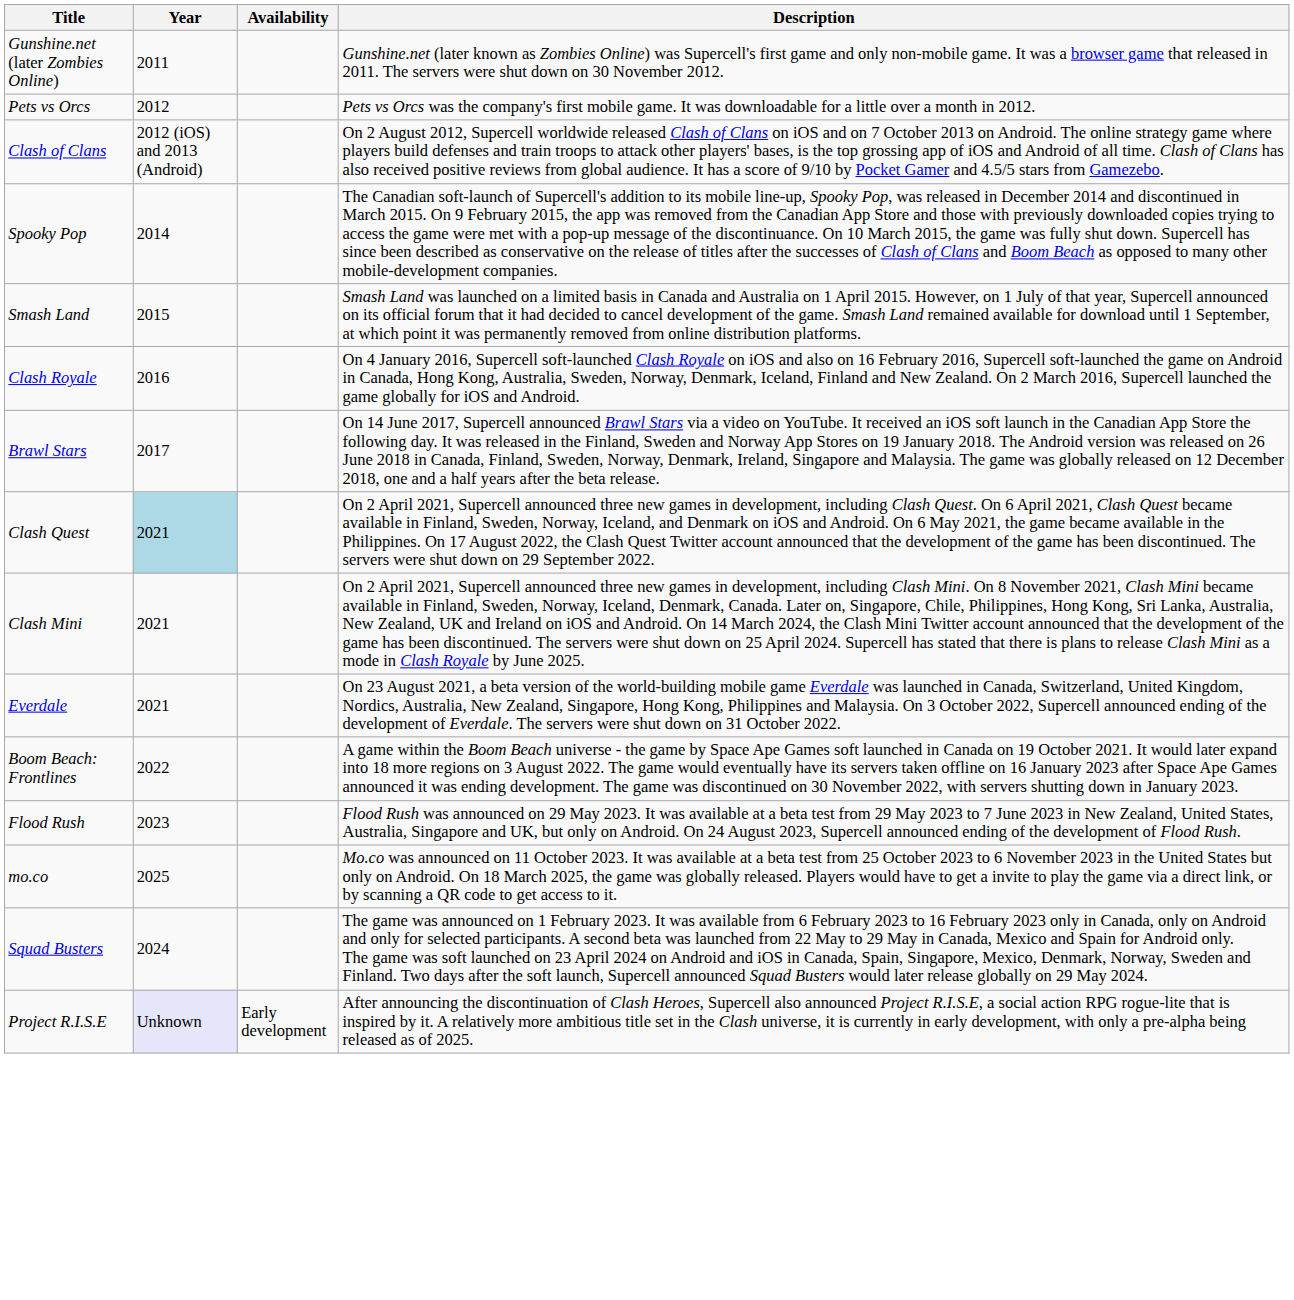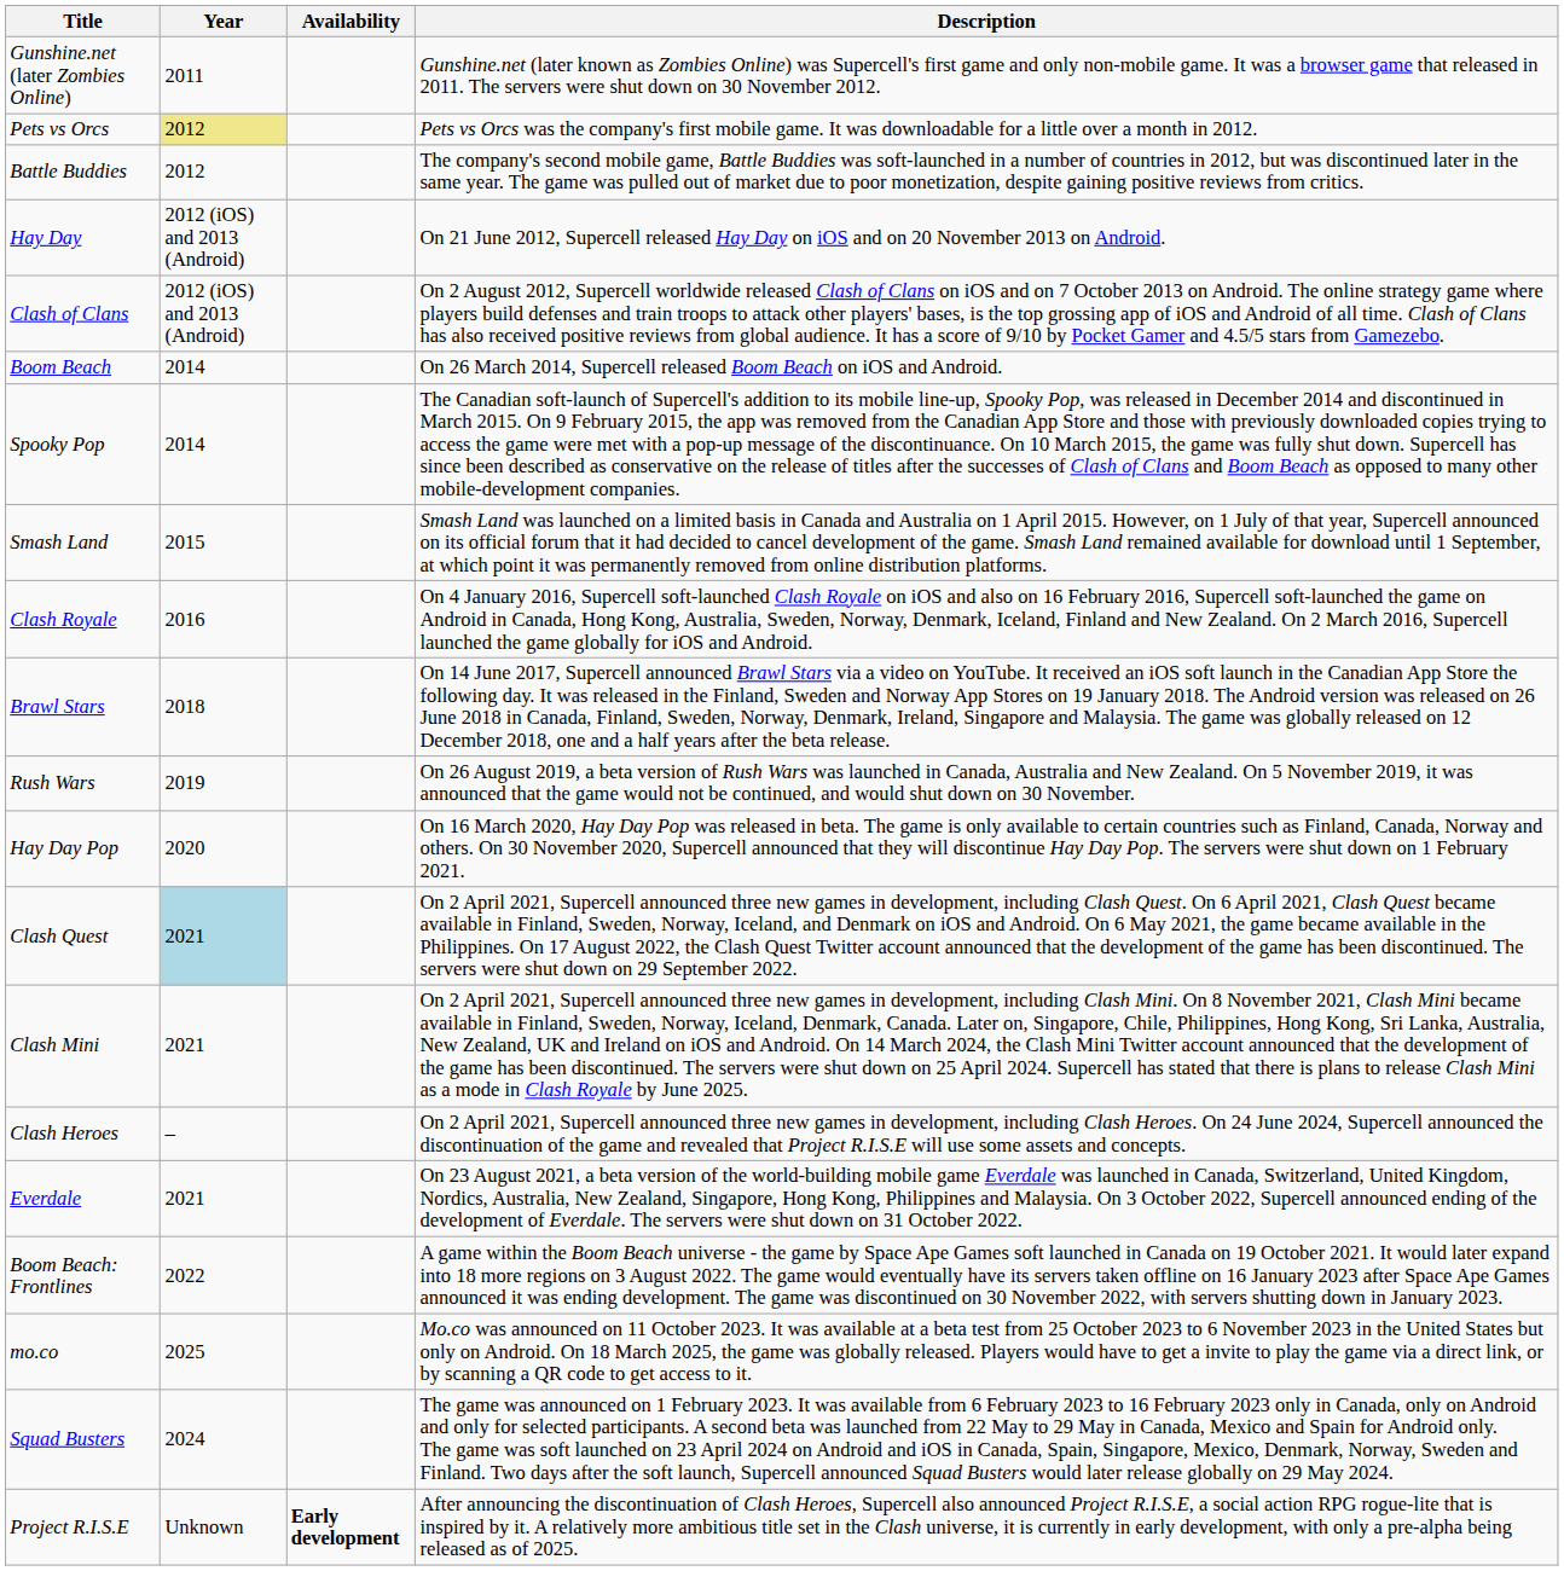 <table class="wikitable sortable">
 <tr>
 <th scope="col">Title</th>
 <th scope="col">Year</th>
 <th scope="col">Availability</th>
 <th scope="col">Description</th>
 </tr>
 <tr>
 <td><em>Gunshine.net</em> (later <em>Zombies Online</em>)</td>
 <td>2011</td>
 <td></td>
 <td><em>Gunshine.net</em> (later known as <em>Zombies Online</em>) was Supercell's first game and only non-mobile game. It was a <a href='#'>browser game</a> that released in 2011. The servers were shut down on 30 November 2012.</td>
 </tr>
 <tr>
 <td><em>Pets vs Orcs</em></td>
+<td style="background: khaki;">2012</td>
+<td></td>
+<td><em>Pets vs Orcs</em> was the company's first mobile game. It was downloadable for a little over a month in 2012.</td>
+</tr>
+<tr>
+<td><em>Battle Buddies</em></td>
 <td>2012</td>
 <td></td>
-<td><em>Pets vs Orcs</em> was the company's first mobile game. It was downloadable for a little over a month in 2012.</td>
+<td>The company's second mobile game, <em>Battle Buddies</em> was soft-launched in a number of countries in 2012, but was discontinued later in the same year. The game was pulled out of market due to poor monetization, despite gaining positive reviews from critics.</td>
+</tr>
+<tr>
+<td><em><a href='#'>Hay Day</a></em></td>
+<td>2012 (iOS) and 2013 (Android)</td>
+<td></td>
+<td>On 21 June 2012, Supercell released <em><a href='#'>Hay Day</a></em> on <a href='#'>iOS</a> and on 20 November 2013 on <a href='#'>Android</a>.</td>
 </tr>
 <tr>
 <td><em><a href='#'>Clash of Clans</a></em></td>
 <td>2012 (iOS) and 2013 (Android)</td>
 <td></td>
 <td>On 2 August 2012, Supercell worldwide released <em><a href='#'>Clash of Clans</a></em> on iOS and on 7 October 2013 on Android. The online strategy game where players build defenses and train troops to attack other players' bases, is the top grossing app of iOS and Android of all time. <em>Clash of Clans</em> has also received positive reviews from global audience. It has a score of 9/10 by <a href='#'>Pocket Gamer</a> and 4.5/5 stars from <a href='#'>Gamezebo</a>.</td>
+</tr>
+<tr>
+<td><em><a href='#'>Boom Beach</a></em></td>
+<td>2014</td>
+<td></td>
+<td>On 26 March 2014, Supercell released <em><a href='#'>Boom Beach</a></em> on iOS and Android.</td>
 </tr>
 <tr>
 <td><em>Spooky Pop</em></td>
 <td>2014</td>
 <td></td>
 <td>The Canadian soft-launch of Supercell's addition to its mobile line-up, <em>Spooky Pop</em>, was released in December 2014 and discontinued in March 2015. On 9 February 2015, the app was removed from the Canadian App Store and those with previously downloaded copies trying to access the game were met with a pop-up message of the discontinuance. On 10 March 2015, the game was fully shut down. Supercell has since been described as conservative on the release of titles after the successes of <em><a href='#'>Clash of Clans</a></em> and <em><a href='#'>Boom Beach</a></em> as opposed to many other mobile-development companies.</td>
 </tr>
 <tr>
 <td><em>Smash Land</em></td>
 <td>2015</td>
 <td></td>
 <td><em>Smash Land</em> was launched on a limited basis in Canada and Australia on 1 April 2015. However, on 1 July of that year, Supercell announced on its official forum that it had decided to cancel development of the game. <em>Smash Land</em> remained available for download until 1 September, at which point it was permanently removed from online distribution platforms.</td>
 </tr>
 <tr>
 <td><em><a href='#'>Clash Royale</a></em></td>
 <td>2016</td>
 <td></td>
 <td>On 4 January 2016, Supercell soft-launched <em><a href='#'>Clash Royale</a></em> on iOS and also on 16 February 2016, Supercell soft-launched the game on Android in Canada, Hong Kong, Australia, Sweden, Norway, Denmark, Iceland, Finland and New Zealand. On 2 March 2016, Supercell launched the game globally for iOS and Android.</td>
 </tr>
 <tr>
 <td><em><a href='#'>Brawl Stars</a></em></td>
-<td>2017</td>
+<td>2018</td>
 <td></td>
 <td>On 14 June 2017, Supercell announced <em><a href='#'>Brawl Stars</a></em> via a video on YouTube. It received an iOS soft launch in the Canadian App Store the following day. It was released in the Finland, Sweden and Norway App Stores on 19 January 2018. The Android version was released on 26 June 2018 in Canada, Finland, Sweden, Norway, Denmark, Ireland, Singapore and Malaysia. The game was globally released on 12 December 2018, one and a half years after the beta release.</td>
+</tr>
+<tr>
+<td><em>Rush Wars</em></td>
+<td>2019</td>
+<td></td>
+<td>On 26 August 2019, a beta version of <em>Rush Wars</em> was launched in Canada, Australia and New Zealand. On 5 November 2019, it was announced that the game would not be continued, and would shut down on 30 November.</td>
+</tr>
+<tr>
+<td><em>Hay Day Pop</em></td>
+<td>2020</td>
+<td></td>
+<td>On 16 March 2020, <em>Hay Day Pop</em> was released in beta. The game is only available to certain countries such as Finland, Canada, Norway and others. On 30 November 2020, Supercell announced that they will discontinue <em>Hay Day Pop</em>. The servers were shut down on 1 February 2021.</td>
 </tr>
 <tr>
 <td><em>Clash Quest</em></td>
 <td style="background: lightblue;">2021</td>
 <td></td>
 <td>On 2 April 2021, Supercell announced three new games in development, including <em>Clash Quest</em>. On 6 April 2021, <em>Clash Quest</em> became available in Finland, Sweden, Norway, Iceland, and Denmark on iOS and Android. On 6 May 2021, the game became available in the Philippines. On 17 August 2022, the Clash Quest Twitter account announced that the development of the game has been discontinued. The servers were shut down on 29 September 2022.</td>
 </tr>
 <tr>
 <td><em>Clash Mini</em></td>
 <td>2021</td>
 <td></td>
 <td>On 2 April 2021, Supercell announced three new games in development, including <em>Clash Mini</em>. On 8 November 2021, <em>Clash Mini</em> became available in Finland, Sweden, Norway, Iceland, Denmark, Canada. Later on, Singapore, Chile, Philippines, Hong Kong, Sri Lanka, Australia, New Zealand, UK and Ireland on iOS and Android. On 14 March 2024, the Clash Mini Twitter account announced that the development of the game has been discontinued. The servers were shut down on 25 April 2024. Supercell has stated that there is plans to release <em>Clash Mini</em> as a mode in <em><a href='#'>Clash Royale</a></em> by June 2025.</td>
 </tr>
 <tr>
+<td><em>Clash Heroes</em></td>
+<td>–</td>
+<td></td>
+<td>On 2 April 2021, Supercell announced three new games in development, including <em>Clash Heroes</em>. On 24 June 2024, Supercell announced the discontinuation of the game and revealed that <em>Project R.I.S.E</em> will use some assets and concepts.</td>
+</tr>
+<tr>
 <td><em><a href='#'>Everdale</a></em></td>
 <td>2021</td>
 <td></td>
 <td>On 23 August 2021, a beta version of the world-building mobile game <em><a href='#'>Everdale</a></em> was launched in Canada, Switzerland, United Kingdom, Nordics, Australia, New Zealand, Singapore, Hong Kong, Philippines and Malaysia. On 3 October 2022, Supercell announced ending of the development of <em>Everdale</em>. The servers were shut down on 31 October 2022.</td>
 </tr>
 <tr>
 <td><em>Boom Beach: Frontlines</em></td>
 <td>2022</td>
 <td></td>
 <td>A game within the <em>Boom Beach</em> universe - the game by Space Ape Games soft launched in Canada on 19 October 2021. It would later expand into 18 more regions on 3 August 2022. The game would eventually have its servers taken offline on 16 January 2023 after Space Ape Games announced it was ending development. The game was discontinued on 30 November 2022, with servers shutting down in January 2023.</td>
-</tr>
-<tr>
-<td><em>Flood Rush</em></td>
-<td>2023</td>
-<td></td>
-<td><em>Flood Rush</em> was announced on 29 May 2023. It was available at a beta test from 29 May 2023 to 7 June 2023 in New Zealand, United States, Australia, Singapore and UK, but only on Android. On 24 August 2023, Supercell announced ending of the development of <em>Flood Rush</em>.</td>
 </tr>
 <tr>
 <td><em>mo.co</em></td>
 <td>2025</td>
 <td></td>
 <td><em>Mo.co</em> was announced on 11 October 2023. It was available at a beta test from 25 October 2023 to 6 November 2023 in the United States but only on Android. On 18 March 2025, the game was globally released. Players would have to get a invite to play the game via a direct link, or by scanning a QR code to get access to it.</td>
 </tr>
 <tr>
 <td><em><a href='#'>Squad Busters</a></em></td>
 <td>2024</td>
 <td></td>
 <td>The game was announced on 1 February 2023. It was available from 6 February 2023 to 16 February 2023 only in Canada, only on Android and only for selected participants. A second beta was launched from 22 May to 29 May in Canada, Mexico and Spain for Android only.<br>The game was soft launched on 23 April 2024 on Android and iOS in Canada, Spain, Singapore, Mexico, Denmark, Norway, Sweden and Finland. Two days after the soft launch, Supercell announced <em>Squad Busters</em> would later release globally on 29 May 2024.</td>
 </tr>
 <tr>
 <td><em>Project R.I.S.E</em></td>
-<td style="background: lavender;">Unknown</td>
-<td>Early development</td>
+<td>Unknown</td>
+<td><strong>Early development</strong></td>
 <td>After announcing the discontinuation of <em>Clash Heroes</em>, Supercell also announced <em>Project R.I.S.E</em>, a social action RPG rogue-lite that is inspired by it. A relatively more ambitious title set in the <em>Clash</em> universe, it is currently in early development, with only a pre-alpha being released as of 2025.</td>
 </tr>
 </table>
